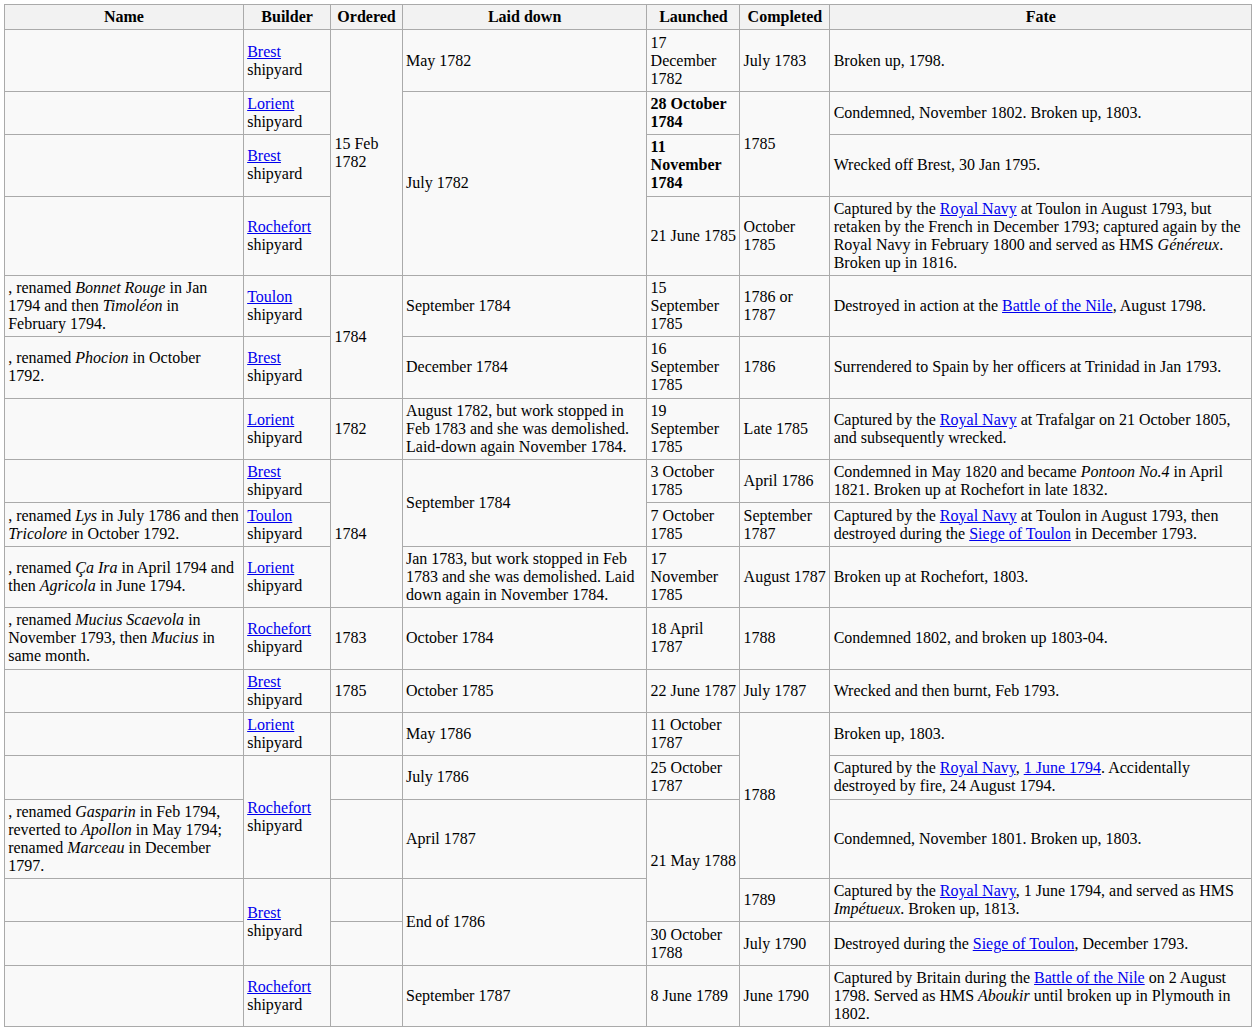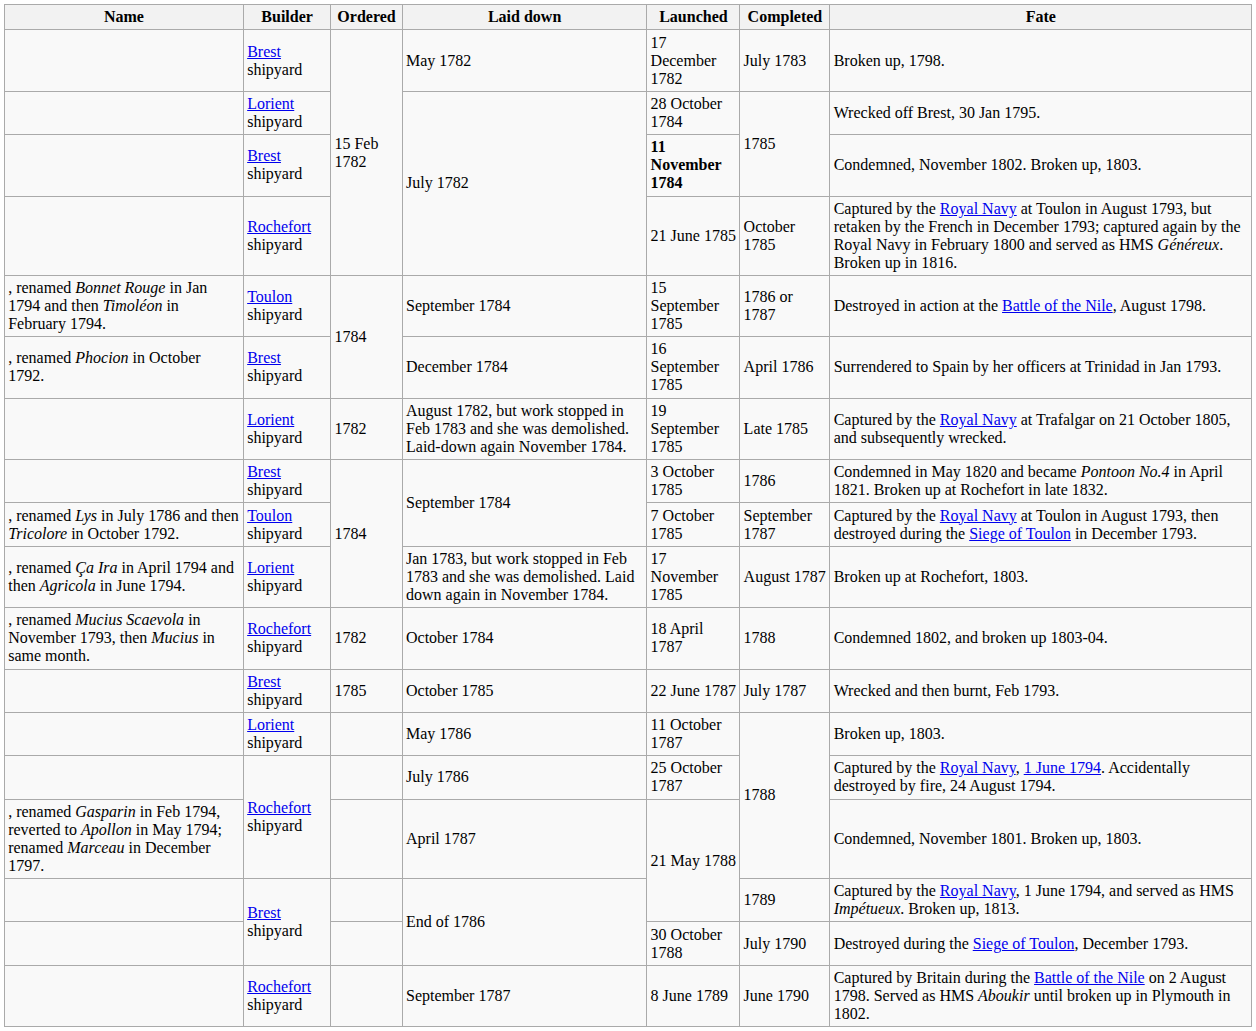 <table class="wikitable sortable">
 <tr>
 <th>Name</th>
 <th>Builder</th>
 <th>Ordered</th>
 <th>Laid down</th>
 <th>Launched</th>
 <th>Completed</th>
 <th>Fate</th>
 </tr>
 <tr>
 <td></td>
 <td><a href='#'>Brest</a> shipyard</td>
 <td rowspan="4">15 Feb 1782</td>
 <td>May 1782</td>
 <td>17 December 1782</td>
 <td>July 1783</td>
 <td>Broken up, 1798.</td>
 </tr>
 <tr>
 <td></td>
 <td><a href='#'>Lorient</a> shipyard</td>
 <td rowspan="3">July 1782</td>
-<td><strong>28 October 1784</strong></td>
+<td>28 October 1784</td>
 <td rowspan="2">1785</td>
-<td>Condemned, November 1802. Broken up, 1803.</td>
+<td>Wrecked off Brest, 30 Jan 1795.</td>
 </tr>
 <tr>
 <td></td>
 <td><a href='#'>Brest</a> shipyard</td>
 <td><strong>11 November 1784</strong></td>
-<td>Wrecked off Brest, 30 Jan 1795.</td>
+<td>Condemned, November 1802. Broken up, 1803.</td>
 </tr>
 <tr>
 <td></td>
 <td><a href='#'>Rochefort</a> shipyard</td>
 <td>21 June 1785</td>
 <td>October 1785</td>
 <td>Captured by the <a href='#'>Royal Navy</a> at Toulon in August 1793, but retaken by the French in December 1793; captured again by the Royal Navy in February 1800 and served as HMS <em>Généreux</em>. Broken up in 1816.</td>
 </tr>
 <tr>
 <td>, renamed <em>Bonnet Rouge</em> in Jan 1794 and then <em>Timoléon</em> in February 1794.</td>
 <td><a href='#'>Toulon</a> shipyard</td>
 <td rowspan="2">1784</td>
 <td>September 1784</td>
 <td>15 September 1785</td>
 <td>1786 or 1787</td>
 <td>Destroyed in action at the <a href='#'>Battle of the Nile</a>, August 1798.</td>
 </tr>
 <tr>
 <td>, renamed <em>Phocion</em> in October 1792.</td>
 <td><a href='#'>Brest</a> shipyard</td>
 <td>December 1784</td>
 <td>16 September 1785</td>
-<td>1786</td>
+<td>April 1786</td>
 <td>Surrendered to Spain by her officers at Trinidad in Jan 1793.</td>
 </tr>
 <tr>
 <td></td>
 <td><a href='#'>Lorient</a> shipyard</td>
 <td>1782</td>
 <td>August 1782, but work stopped in Feb 1783 and she was demolished. Laid-down again November 1784.</td>
 <td>19 September 1785</td>
 <td>Late 1785</td>
 <td>Captured by the <a href='#'>Royal Navy</a> at Trafalgar on 21 October 1805, and subsequently wrecked.</td>
 </tr>
 <tr>
 <td></td>
 <td><a href='#'>Brest</a> shipyard</td>
 <td rowspan="3">1784</td>
 <td rowspan="2">September 1784</td>
 <td>3 October 1785</td>
-<td>April 1786</td>
+<td>1786</td>
 <td>Condemned in May 1820 and became <em>Pontoon No.4</em> in April 1821. Broken up at Rochefort in late 1832.</td>
 </tr>
 <tr>
 <td>, renamed <em>Lys</em> in July 1786 and then <em>Tricolore</em> in October 1792.</td>
 <td><a href='#'>Toulon</a> shipyard</td>
 <td>7 October 1785</td>
 <td>September 1787</td>
 <td>Captured by the <a href='#'>Royal Navy</a> at Toulon in August 1793, then destroyed during the <a href='#'>Siege of Toulon</a> in December 1793.</td>
 </tr>
 <tr>
 <td>, renamed <em>Ça Ira</em> in April 1794 and then <em>Agricola</em> in June 1794.</td>
 <td><a href='#'>Lorient</a> shipyard</td>
 <td>Jan 1783, but work stopped in Feb 1783 and she was demolished. Laid down again in November 1784.</td>
 <td>17 November 1785</td>
 <td>August 1787</td>
 <td>Broken up at Rochefort, 1803.</td>
 </tr>
 <tr>
 <td>, renamed <em>Mucius Scaevola</em> in November 1793, then <em>Mucius</em> in same month.</td>
 <td><a href='#'>Rochefort</a> shipyard</td>
-<td>1783</td>
+<td>1782</td>
 <td>October 1784</td>
 <td>18 April 1787</td>
 <td>1788</td>
 <td>Condemned 1802, and broken up 1803-04.</td>
 </tr>
 <tr>
 <td></td>
 <td><a href='#'>Brest</a> shipyard</td>
 <td>1785</td>
 <td>October 1785</td>
 <td>22 June 1787</td>
 <td>July 1787</td>
 <td>Wrecked and then burnt, Feb 1793.</td>
 </tr>
 <tr>
 <td></td>
 <td><a href='#'>Lorient</a> shipyard</td>
 <td></td>
 <td>May 1786</td>
 <td>11 October 1787</td>
 <td rowspan="3">1788</td>
 <td>Broken up, 1803.</td>
 </tr>
 <tr>
 <td></td>
 <td rowspan="2"><a href='#'>Rochefort</a> shipyard</td>
 <td></td>
 <td>July 1786</td>
 <td>25 October 1787</td>
 <td>Captured by the <a href='#'>Royal Navy</a>, <a href='#'>1 June 1794</a>. Accidentally destroyed by fire, 24 August 1794.</td>
 </tr>
 <tr>
 <td>, renamed <em>Gasparin</em> in Feb 1794, reverted to <em>Apollon</em> in May 1794; renamed <em>Marceau</em> in December 1797.</td>
 <td></td>
 <td>April 1787</td>
 <td rowspan="2">21 May 1788</td>
 <td>Condemned, November 1801. Broken up, 1803.</td>
 </tr>
 <tr>
 <td></td>
 <td rowspan="2"><a href='#'>Brest</a> shipyard</td>
 <td></td>
 <td rowspan="2">End of 1786</td>
 <td>1789</td>
 <td>Captured by the <a href='#'>Royal Navy</a>, 1 June 1794, and served as HMS <em>Impétueux</em>. Broken up, 1813.</td>
 </tr>
 <tr>
 <td></td>
 <td></td>
 <td>30 October 1788</td>
 <td>July 1790</td>
 <td>Destroyed during the <a href='#'>Siege of Toulon</a>, December 1793.</td>
 </tr>
 <tr>
 <td></td>
 <td><a href='#'>Rochefort</a> shipyard</td>
 <td></td>
 <td>September 1787</td>
 <td>8 June 1789</td>
 <td>June 1790</td>
 <td>Captured by Britain during the <a href='#'>Battle of the Nile</a> on 2 August 1798. Served as HMS <em>Aboukir</em> until broken up in Plymouth in 1802.</td>
 </tr>
 </table>
